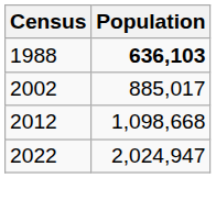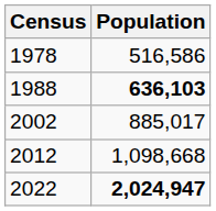 <table class="wikitable sortable">
 <tr>
 <th>Census</th>
 <th>Population</th>
+</tr>
+<tr>
+<td>1978</td>
+<td style="text-align:right;">516,586</td>
 </tr>
 <tr>
 <td>1988</td>
 <td style="text-align:right;"><strong>636,103</strong></td>
 </tr>
 <tr>
 <td>2002</td>
 <td style="text-align:right;">885,017</td>
 </tr>
 <tr>
 <td>2012</td>
 <td style="text-align:right;">1,098,668</td>
 </tr>
 <tr>
 <td>2022</td>
-<td style="text-align:right;">2,024,947</td>
+<td style="text-align:right;"><strong>2,024,947</strong></td>
 </tr>
 </table>
